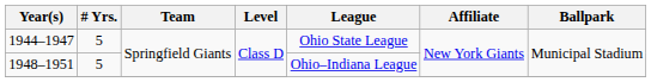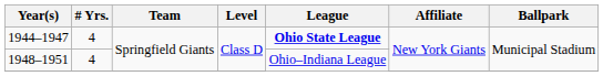 <table class="wikitable" style="text-align:center; font-size: 95%;">
 <tr>
 <th>Year(s)</th>
 <th># Yrs.</th>
 <th>Team</th>
 <th>Level</th>
 <th>League</th>
 <th>Affiliate</th>
 <th>Ballpark</th>
 </tr>
 <tr>
 <td>1944–1947</td>
-<td>5</td>
+<td>4</td>
 <td Rowspan=2>Springfield Giants</td>
 <td rowspan=2><a href='#'>Class D</a></td>
-<td><a href='#'>Ohio State League</a></td>
+<td><strong><a href='#'>Ohio State League</a></strong></td>
 <td rowspan=2><a href='#'>New York Giants</a></td>
 <td rowspan=2>Municipal Stadium</td>
 </tr>
 <tr>
 <td>1948–1951</td>
-<td>5</td>
+<td>4</td>
 <td rowspan=2><a href='#'>Ohio–Indiana League</a></td>
 </tr>
 <tr>
 </tr>
 </table>
